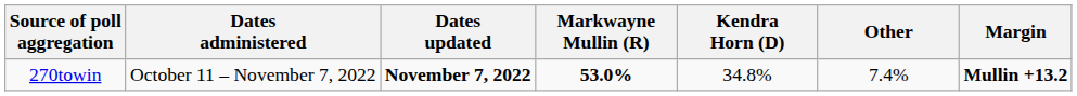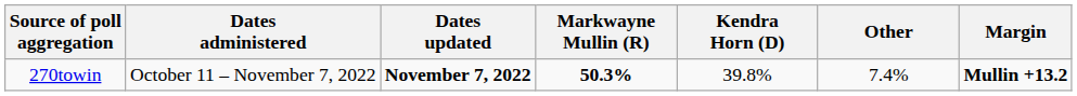 <table class="wikitable sortable" style="text-align:center;font-size:90%;line-height:17px">
 <tr>
 <th>Source of poll<br>aggregation</th>
 <th>Dates<br>administered</th>
 <th>Dates<br>updated</th>
 <th style="width:100px;">Markwayne<br>Mullin (R)</th>
 <th style="width:100px;">Kendra<br>Horn (D)</th>
 <th style="width:100px;">Other<br></th>
 <th>Margin</th>
 </tr>
 <tr>
 <td><a href='#'>270towin</a></td>
 <td>October 11 – November 7, 2022</td>
 <td><strong>November 7, 2022</strong></td>
-<td><strong>53.0%</strong></td>
-<td>34.8%</td>
+<td><strong>50.3%</strong></td>
+<td>39.8%</td>
 <td>7.4%</td>
 <td><strong>Mullin +13.2</strong></td>
 </tr>
 </table>
